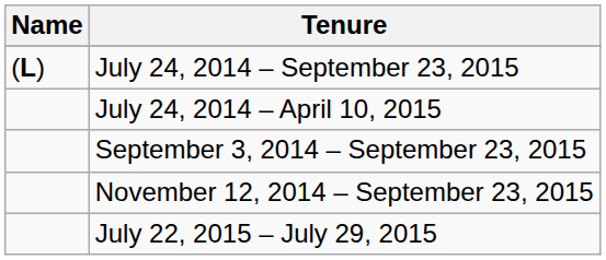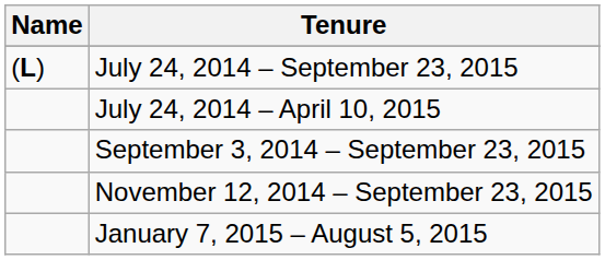 <table class="wikitable">
 <tr>
 <th class="unsortable">Name</th>
 <th class="unsortable">Tenure</th>
 </tr>
 <tr>
 </tr>
 <tr>
 <td> (<strong>L</strong>)</td>
 <td>July 24, 2014 – September 23, 2015</td>
 </tr>
 <tr>
 <td></td>
 <td>July 24, 2014 – April 10, 2015</td>
 </tr>
 <tr>
 <td></td>
 <td>September 3, 2014 – September 23, 2015</td>
 </tr>
 <tr>
 <td></td>
 <td>November 12, 2014 – September 23, 2015</td>
 </tr>
 <tr>
 <td></td>
-<td>July 22, 2015 – July 29, 2015</td>
+<td>January 7, 2015 – August 5, 2015</td>
 </tr>
 </table>
